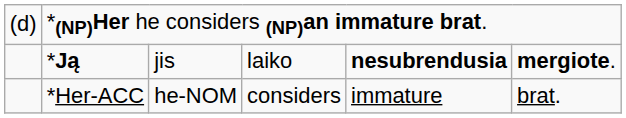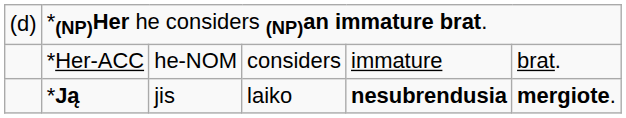 <table class="wikitable">
 <tr>
 <td>(d)</td>
 <td colspan="5">*<strong><sub>(NP)</sub>Her</strong> he considers <strong><sub>(NP)</sub>an immature brat</strong>.</td>
+</tr>
+<tr>
+<td></td>
+<td>*<u>Her-ACC</u></td>
+<td>he-NOM</td>
+<td>considers</td>
+<td><u>immature</u></td>
+<td><u>brat</u>.</td>
 </tr>
 <tr>
 <td></td>
 <td>*<strong>Ją</strong></td>
 <td>jis</td>
 <td>laiko</td>
 <td><strong>nesubrendusia</strong></td>
 <td><strong>mergiote</strong>.</td>
 </tr>
-<tr>
-<td></td>
-<td>*<u>Her-ACC</u></td>
-<td>he-NOM</td>
-<td>considers</td>
-<td><u>immature</u></td>
-<td><u>brat</u>.</td>
-</tr>
 </table>
